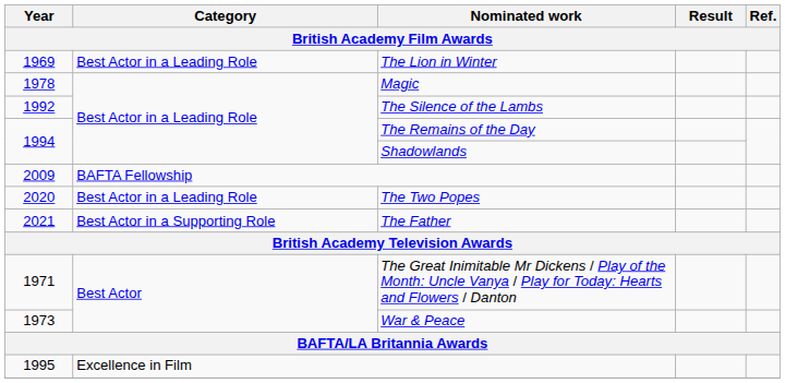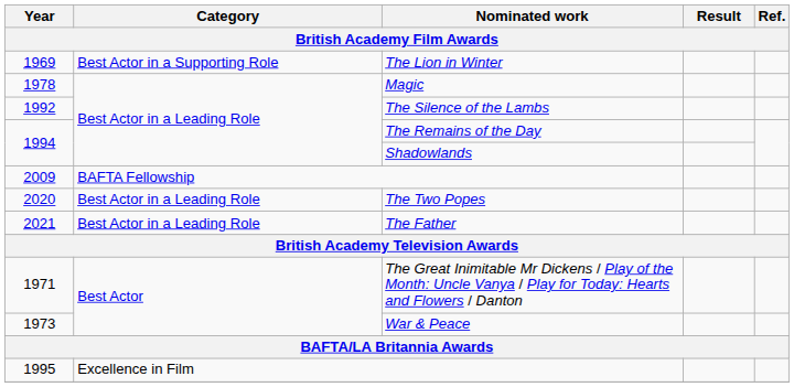 <table class=wikitable>
 <tr>
 <th scope="col" style="width:5em;">Year</th>
 <th scope="col" style="width:26em;">Category</th>
 <th scope="col" style="width:25em;">Nominated work</th>
 <th scope="col" style="width:5em;">Result</th>
 <th>Ref.</th>
 </tr>
 <tr>
 <th colspan=5><a href='#'>British Academy Film Awards</a></th>
 </tr>
 <tr>
 <td style="text-align:center;"><a href='#'>1969</a></td>
-<td><a href='#'>Best Actor in a Leading Role</a></td>
+<td><a href='#'>Best Actor in a Supporting Role</a></td>
 <td><em><a href='#'>The Lion in Winter</a></em></td>
 <td></td>
 <td style="text-align:center;"></td>
 </tr>
 <tr>
 <td style="text-align:center;"><a href='#'>1978</a></td>
 <td rowspan="4"><a href='#'>Best Actor in a Leading Role</a></td>
 <td><em><a href='#'>Magic</a></em></td>
 <td></td>
 <td style="text-align:center;"></td>
 </tr>
 <tr>
 <td style="text-align:center;"><a href='#'>1992</a></td>
 <td><em><a href='#'>The Silence of the Lambs</a></em></td>
 <td></td>
 <td style="text-align:center;"></td>
 </tr>
 <tr>
 <td style="text-align:center;", rowspan="2"><a href='#'>1994</a></td>
 <td><em><a href='#'>The Remains of the Day</a></em></td>
 <td></td>
 <td style="text-align:center;", rowspan=2></td>
 </tr>
 <tr>
 <td><em><a href='#'>Shadowlands</a></em></td>
 <td></td>
 </tr>
 <tr>
 <td style="text-align:center;"><a href='#'>2009</a></td>
 <td colspan=2><a href='#'>BAFTA Fellowship</a></td>
 <td></td>
 <td style="text-align:center;"></td>
 </tr>
 <tr>
 <td style="text-align:center;"><a href='#'>2020</a></td>
 <td><a href='#'>Best Actor in a Leading Role</a></td>
 <td><em><a href='#'>The Two Popes</a></em></td>
 <td></td>
 <td style="text-align:center;"></td>
 </tr>
 <tr>
 <td style="text-align:center;"><a href='#'>2021</a></td>
-<td><a href='#'>Best Actor in a Supporting Role</a></td>
+<td><a href='#'>Best Actor in a Leading Role</a></td>
 <td><em><a href='#'>The Father</a></em></td>
 <td></td>
 <td style="text-align:center;"></td>
 </tr>
 <tr>
 <th colspan=5><a href='#'>British Academy Television Awards</a></th>
 </tr>
 <tr>
 <td style="text-align:center;">1971</td>
 <td rowspan="2"><a href='#'>Best Actor</a></td>
 <td><em>The Great Inimitable Mr Dickens</em> / <a href='#'><em>Play of the Month: Uncle Vanya</em></a> / <em><a href='#'>Play for Today: Hearts and Flowers</a></em> / <em>Danton</em></td>
 <td></td>
 <td style="text-align:center;"></td>
 </tr>
 <tr>
 <td style="text-align:center;">1973</td>
 <td><em><a href='#'>War & Peace</a></em></td>
 <td></td>
 <td style="text-align:center;"></td>
 </tr>
 <tr>
 <th colspan=5><a href='#'>BAFTA/LA Britannia Awards</a></th>
 </tr>
 <tr>
 <td style="text-align:center;">1995</td>
 <td colspan=2>Excellence in Film</td>
 <td></td>
 <td style="text-align:center;"></td>
 </tr>
 <tr>
 </tr>
 </table>
